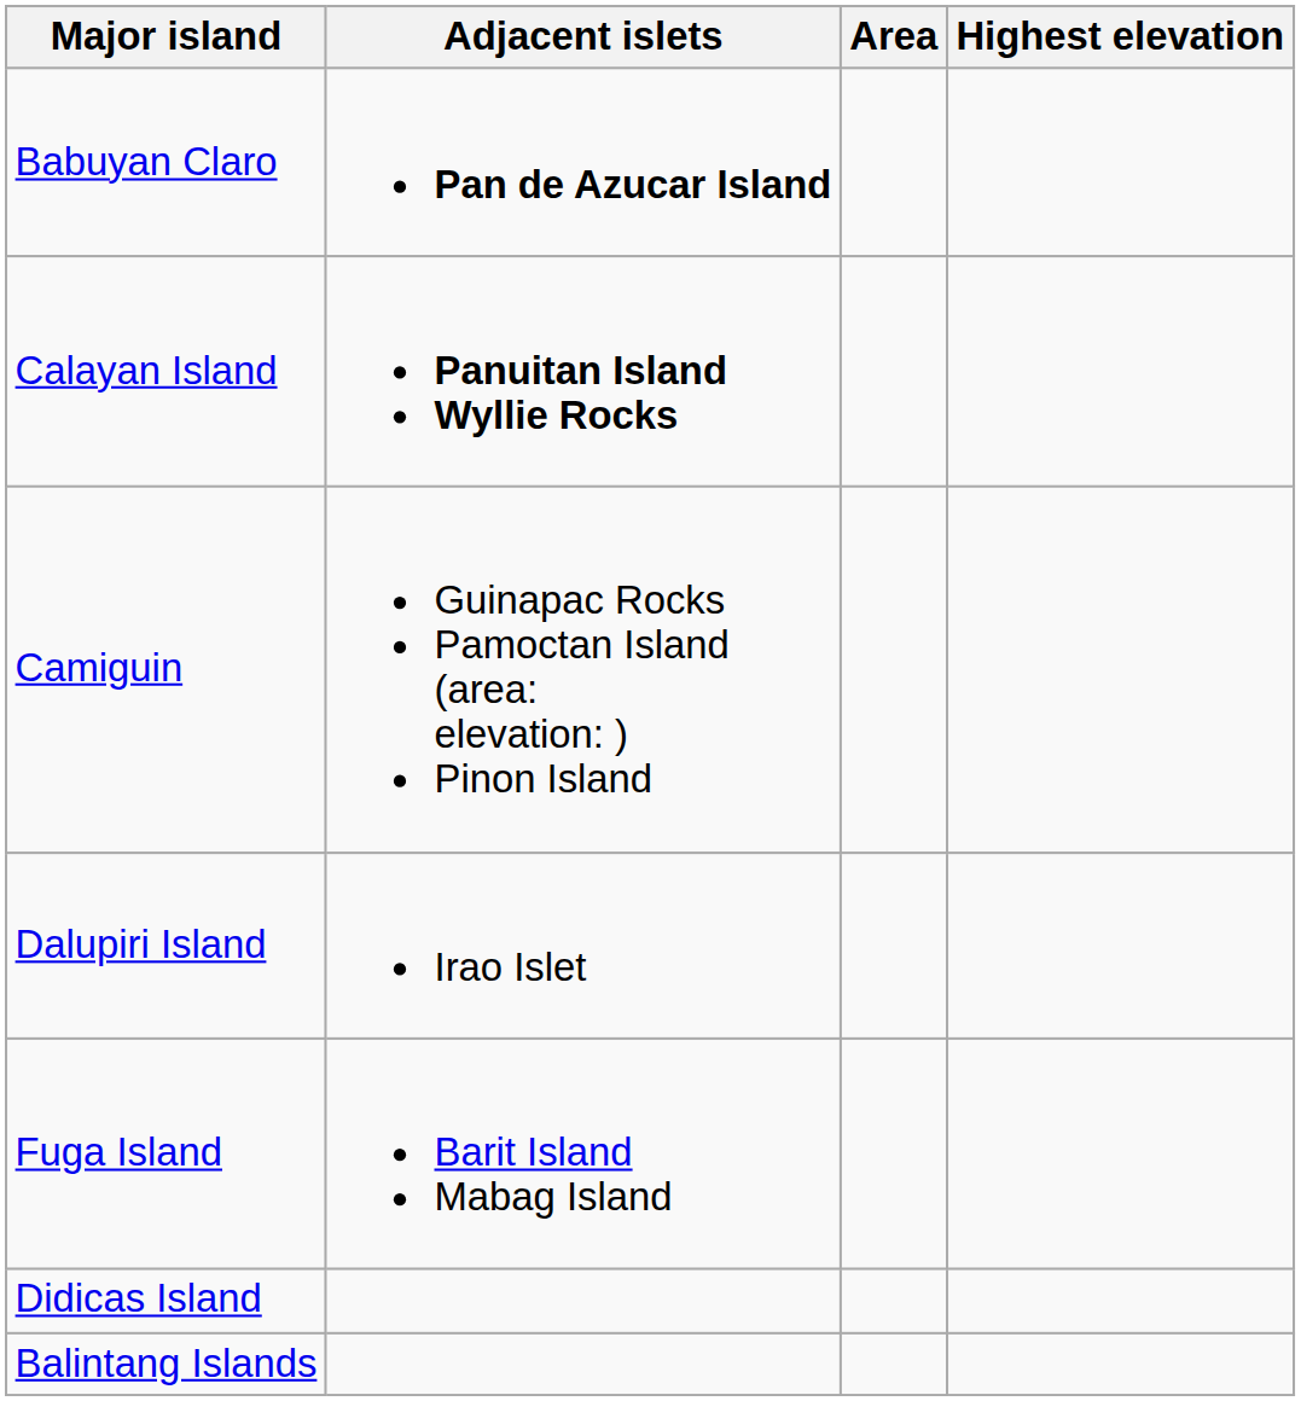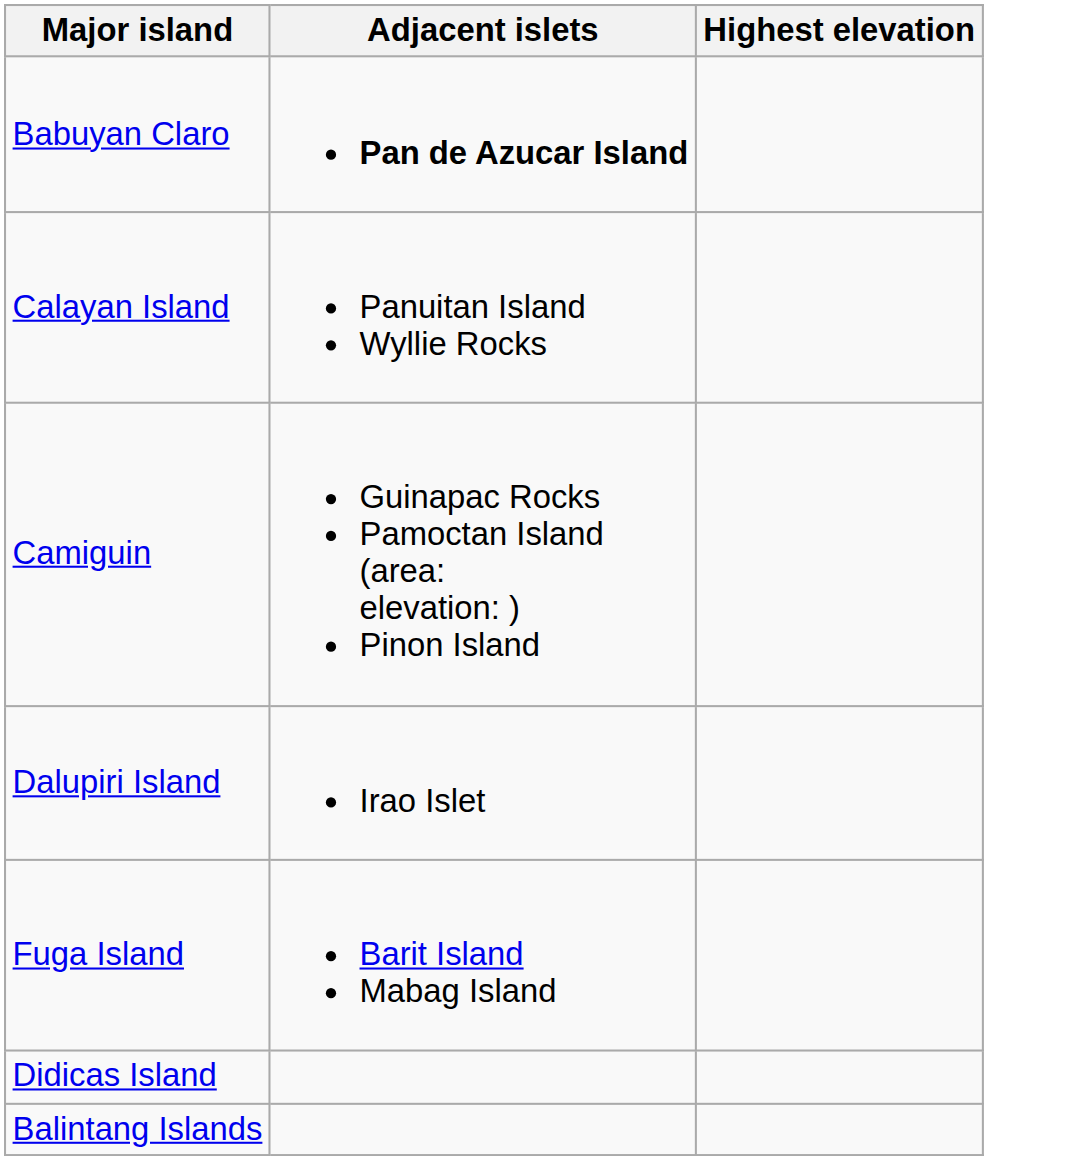 <table class="wikitable sortable">
 <tr>
 <th>Major island</th>
 <th class="unsortable">Adjacent islets</th>
-<th>Area</th>
 <th>Highest elevation</th>
 </tr>
 <tr>
 <td><a href='#'>Babuyan Claro</a></td>
 <td><strong><br><ul><li>Pan de Azucar Island</li></ul></strong></td>
 <td></td>
-<td></td>
 </tr>
 <tr>
 <td><a href='#'>Calayan Island</a></td>
-<td><strong><br><ul><li>Panuitan Island</li><li>Wyllie Rocks</li></ul></strong></td>
-<td></td>
+<td><br><ul><li>Panuitan Island</li><li>Wyllie Rocks</li></ul></td>
 <td></td>
 </tr>
 <tr>
 <td><a href='#'>Camiguin</a></td>
 <td><br><ul><li>Guinapac Rocks</li><li>Pamoctan Island<br>(area: <br>elevation: )</li><li>Pinon Island</li></ul></td>
 <td></td>
-<td></td>
 </tr>
 <tr>
 <td><a href='#'>Dalupiri Island</a></td>
 <td><br><ul><li>Irao Islet</li></ul></td>
-<td></td>
 <td></td>
 </tr>
 <tr>
 <td><a href='#'>Fuga Island</a></td>
 <td><br><ul><li><a href='#'>Barit Island</a></li><li>Mabag Island</li></ul></td>
 <td></td>
-<td></td>
 </tr>
 <tr>
 <td><a href='#'>Didicas Island</a></td>
-<td></td>
 <td></td>
 <td></td>
 </tr>
 <tr>
 <td><a href='#'>Balintang Islands</a></td>
 <td></td>
 <td></td>
-<td></td>
 </tr>
 </table>
